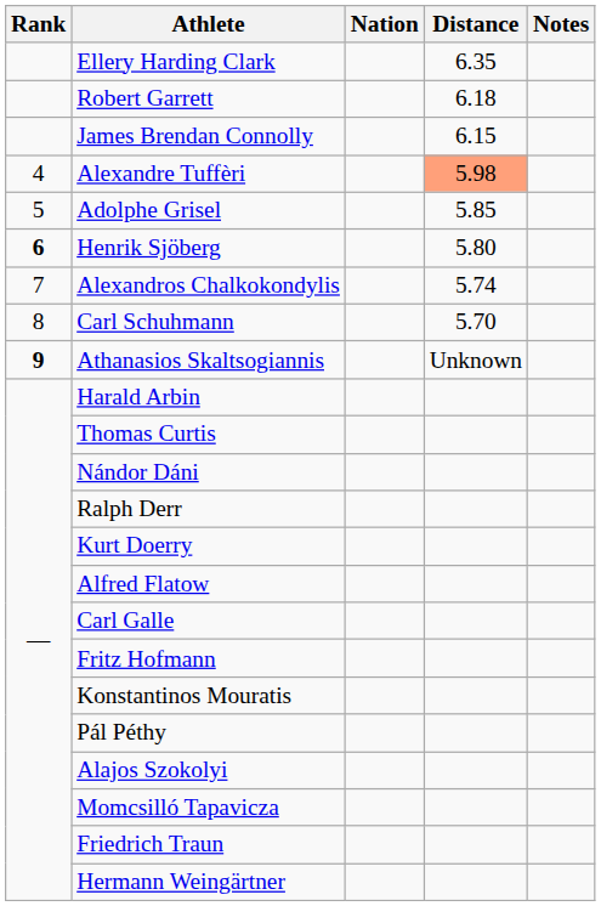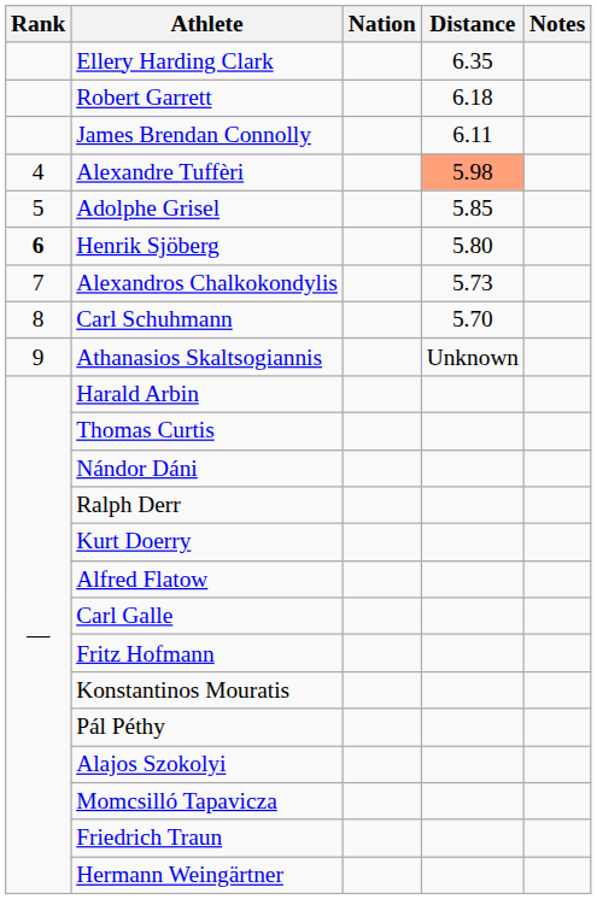 <table class="wikitable sortable" style="text-align:center">
 <tr>
 <th>Rank</th>
 <th>Athlete</th>
 <th>Nation</th>
 <th>Distance</th>
 <th>Notes</th>
 </tr>
 <tr>
 <td></td>
 <td align=left><a href='#'>Ellery Harding Clark</a></td>
 <td align=left></td>
 <td>6.35</td>
 <td></td>
 </tr>
 <tr>
 <td></td>
 <td align=left><a href='#'>Robert Garrett</a></td>
 <td align=left></td>
 <td>6.18</td>
 <td></td>
 </tr>
 <tr>
 <td></td>
 <td align=left><a href='#'>James Brendan Connolly</a></td>
 <td align=left></td>
-<td>6.15</td>
+<td>6.11</td>
 <td></td>
 </tr>
 <tr>
 <td>4</td>
 <td align=left><a href='#'>Alexandre Tuffèri</a></td>
 <td align=left></td>
 <td style="background: lightsalmon;">5.98</td>
 <td></td>
 </tr>
 <tr>
 <td>5</td>
 <td align=left><a href='#'>Adolphe Grisel</a></td>
 <td align=left></td>
 <td>5.85</td>
 <td></td>
 </tr>
 <tr>
 <td><strong>6</strong></td>
 <td align=left><a href='#'>Henrik Sjöberg</a></td>
 <td align=left></td>
 <td>5.80</td>
 <td></td>
 </tr>
 <tr>
 <td>7</td>
 <td align=left><a href='#'>Alexandros Chalkokondylis</a></td>
 <td align=left></td>
-<td>5.74</td>
+<td>5.73</td>
 <td></td>
 </tr>
 <tr>
 <td>8</td>
 <td align=left><a href='#'>Carl Schuhmann</a></td>
 <td align=left></td>
 <td>5.70</td>
 <td></td>
 </tr>
 <tr>
-<td><strong>9</strong></td>
+<td>9</td>
 <td align=left><a href='#'>Athanasios Skaltsogiannis</a></td>
 <td align=left></td>
 <td data-sort-value=5.00>Unknown</td>
 <td></td>
 </tr>
 <tr>
 <td rowspan=14 data-sort-value=10>—</td>
 <td align=left><a href='#'>Harald Arbin</a></td>
 <td align=left></td>
 <td data-sort-value=0.00></td>
 <td></td>
 </tr>
 <tr>
 <td align=left><a href='#'>Thomas Curtis</a></td>
 <td align=left></td>
 <td data-sort-value=0.00></td>
 <td></td>
 </tr>
 <tr>
 <td align=left><a href='#'>Nándor Dáni</a></td>
 <td align=left></td>
 <td data-sort-value=0.00></td>
 <td></td>
 </tr>
 <tr>
 <td align=left>Ralph Derr</td>
 <td align=left></td>
 <td data-sort-value=0.00></td>
 <td></td>
 </tr>
 <tr>
 <td align=left><a href='#'>Kurt Doerry</a></td>
 <td align=left></td>
 <td data-sort-value=0.00></td>
 <td></td>
 </tr>
 <tr>
 <td align=left><a href='#'>Alfred Flatow</a></td>
 <td align=left></td>
 <td data-sort-value=0.00></td>
 <td></td>
 </tr>
 <tr>
 <td align=left><a href='#'>Carl Galle</a></td>
 <td align=left></td>
 <td data-sort-value=0.00></td>
 <td></td>
 </tr>
 <tr>
 <td align=left><a href='#'>Fritz Hofmann</a></td>
 <td align=left></td>
 <td data-sort-value=0.00></td>
 <td></td>
 </tr>
 <tr>
 <td align=left>Konstantinos Mouratis</td>
 <td align=left></td>
 <td data-sort-value=0.00></td>
 <td></td>
 </tr>
 <tr>
 <td align=left>Pál Péthy</td>
 <td align=left></td>
 <td data-sort-value=0.00></td>
 <td></td>
 </tr>
 <tr>
 <td align=left><a href='#'>Alajos Szokolyi</a></td>
 <td align=left></td>
 <td data-sort-value=0.00></td>
 <td></td>
 </tr>
 <tr>
 <td align=left><a href='#'>Momcsilló Tapavicza</a></td>
 <td align=left></td>
 <td data-sort-value=0.00></td>
 <td></td>
 </tr>
 <tr>
 <td align=left><a href='#'>Friedrich Traun</a></td>
 <td align=left></td>
 <td data-sort-value=0.00></td>
 <td></td>
 </tr>
 <tr>
 <td align=left><a href='#'>Hermann Weingärtner</a></td>
 <td align=left></td>
 <td data-sort-value=0.00></td>
 <td></td>
 </tr>
 </table>
